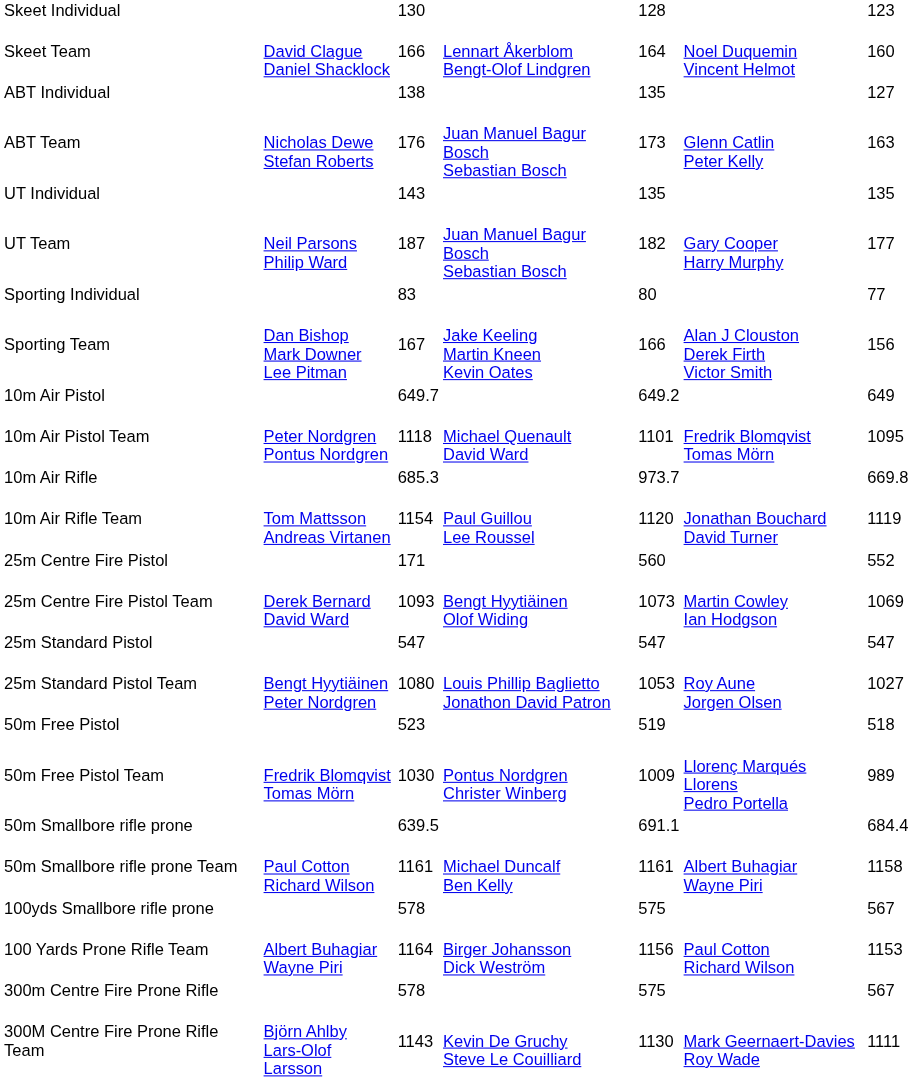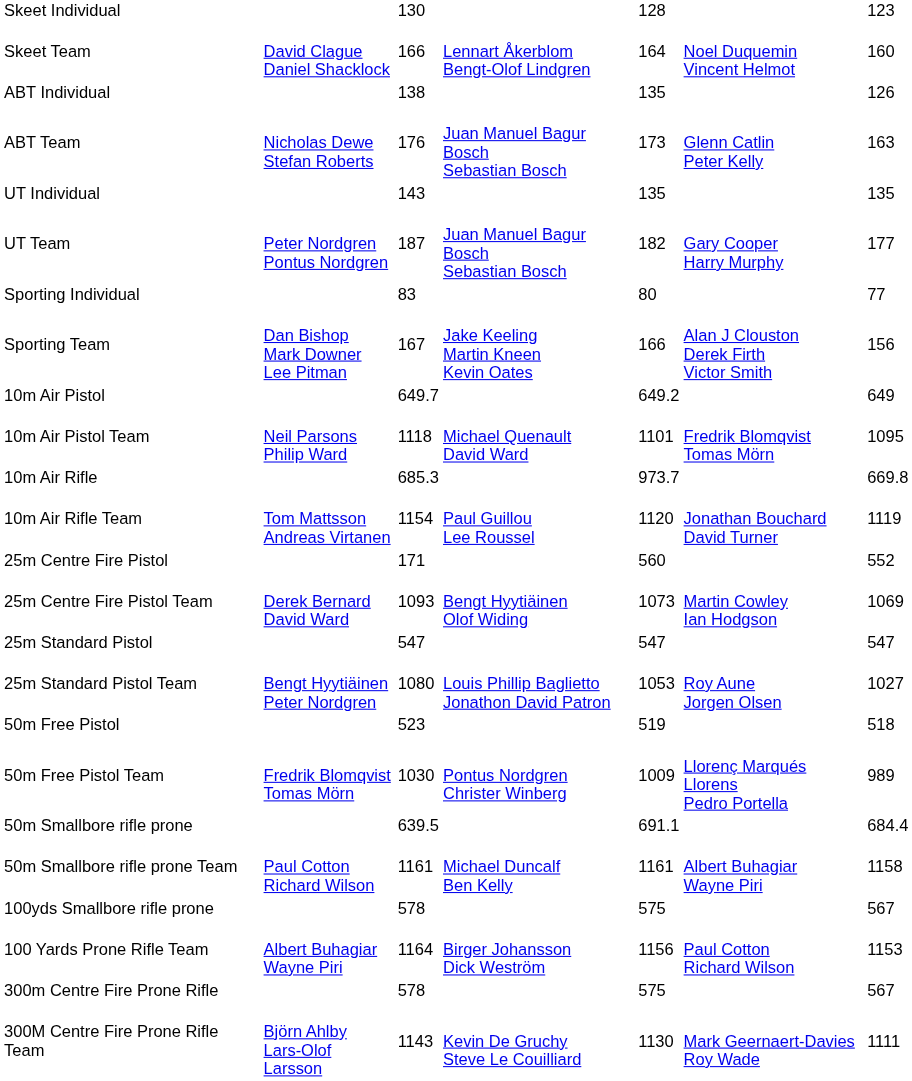 <table>
 <tr>
 <td>Skeet Individual</td>
 <td></td>
 <td>130</td>
 <td></td>
 <td>128</td>
 <td></td>
 <td>123</td>
 </tr>
 <tr>
 <td>Skeet Team</td>
 <td><br><a href='#'>David Clague</a><br><a href='#'>Daniel Shacklock</a></td>
 <td>166</td>
 <td><br><a href='#'>Lennart Åkerblom</a><br><a href='#'>Bengt-Olof Lindgren</a></td>
 <td>164</td>
 <td><br><a href='#'>Noel Duquemin</a><br><a href='#'>Vincent Helmot</a></td>
 <td>160</td>
 </tr>
 <tr>
 <td>ABT Individual</td>
 <td></td>
 <td>138</td>
 <td></td>
 <td>135</td>
 <td></td>
-<td>127</td>
+<td>126</td>
 </tr>
 <tr>
 <td>ABT Team</td>
 <td><br><a href='#'>Nicholas Dewe</a><br><a href='#'>Stefan Roberts</a></td>
 <td>176</td>
 <td><br><a href='#'>Juan Manuel Bagur Bosch</a><br><a href='#'>Sebastian Bosch</a></td>
 <td>173</td>
 <td><br><a href='#'>Glenn Catlin</a><br><a href='#'>Peter Kelly</a></td>
 <td>163</td>
 </tr>
 <tr>
 <td>UT Individual</td>
 <td></td>
 <td>143</td>
 <td></td>
 <td>135</td>
 <td></td>
 <td>135</td>
 </tr>
 <tr>
 <td>UT Team</td>
-<td><br><a href='#'>Neil Parsons</a><br><a href='#'>Philip Ward</a></td>
+<td><br><a href='#'>Peter Nordgren</a><br><a href='#'>Pontus Nordgren</a></td>
 <td>187</td>
 <td><br><a href='#'>Juan Manuel Bagur Bosch</a><br><a href='#'>Sebastian Bosch</a></td>
 <td>182</td>
 <td><br><a href='#'>Gary Cooper</a><br><a href='#'>Harry Murphy</a></td>
 <td>177</td>
 </tr>
 <tr>
 <td>Sporting Individual</td>
 <td></td>
 <td>83</td>
 <td></td>
 <td>80</td>
 <td><br></td>
 <td>77</td>
 </tr>
 <tr>
 <td>Sporting Team</td>
 <td><br><a href='#'>Dan Bishop</a><br><a href='#'>Mark Downer</a><br><a href='#'>Lee Pitman</a></td>
 <td>167</td>
 <td><br><a href='#'>Jake Keeling</a><br><a href='#'>Martin Kneen</a><br><a href='#'>Kevin Oates</a></td>
 <td>166</td>
 <td><br><a href='#'>Alan J Clouston</a><br><a href='#'>Derek Firth</a><br><a href='#'>Victor Smith</a></td>
 <td>156</td>
 </tr>
 <tr>
 <td>10m Air Pistol</td>
 <td></td>
 <td>649.7</td>
 <td></td>
 <td>649.2</td>
 <td></td>
 <td>649</td>
 </tr>
 <tr>
 <td>10m Air Pistol Team</td>
-<td><br><a href='#'>Peter Nordgren</a><br><a href='#'>Pontus Nordgren</a></td>
+<td><br><a href='#'>Neil Parsons</a><br><a href='#'>Philip Ward</a></td>
 <td>1118</td>
 <td><br><a href='#'>Michael Quenault</a><br><a href='#'>David Ward</a></td>
 <td>1101</td>
 <td><br><a href='#'>Fredrik Blomqvist</a><br><a href='#'>Tomas Mörn</a></td>
 <td>1095</td>
 </tr>
 <tr>
 <td>10m Air Rifle</td>
 <td></td>
 <td>685.3</td>
 <td></td>
 <td>973.7</td>
 <td></td>
 <td>669.8</td>
 </tr>
 <tr>
 <td>10m Air Rifle Team</td>
 <td><br><a href='#'>Tom Mattsson</a><br><a href='#'>Andreas Virtanen</a></td>
 <td>1154</td>
 <td><br><a href='#'>Paul Guillou</a><br><a href='#'>Lee Roussel</a></td>
 <td>1120</td>
 <td><br><a href='#'>Jonathan Bouchard</a><br><a href='#'>David Turner</a></td>
 <td>1119</td>
 </tr>
 <tr>
 <td>25m Centre Fire Pistol</td>
 <td></td>
 <td>171</td>
 <td></td>
 <td>560</td>
 <td></td>
 <td>552</td>
 </tr>
 <tr>
 <td>25m Centre Fire Pistol Team</td>
 <td><br><a href='#'>Derek Bernard</a><br><a href='#'>David Ward</a></td>
 <td>1093</td>
 <td><br><a href='#'>Bengt Hyytiäinen</a><br><a href='#'>Olof Widing</a></td>
 <td>1073</td>
 <td><br><a href='#'>Martin Cowley</a><br><a href='#'>Ian Hodgson</a></td>
 <td>1069</td>
 </tr>
 <tr>
 <td>25m Standard Pistol</td>
 <td></td>
 <td>547</td>
 <td></td>
 <td>547</td>
 <td></td>
 <td>547</td>
 </tr>
 <tr>
 <td>25m Standard Pistol Team</td>
 <td><br><a href='#'>Bengt Hyytiäinen</a><br><a href='#'>Peter Nordgren</a></td>
 <td>1080</td>
 <td><br><a href='#'>Louis Phillip Baglietto</a><br><a href='#'>Jonathon David Patron</a></td>
 <td>1053</td>
 <td><br><a href='#'>Roy Aune</a><br><a href='#'>Jorgen Olsen</a></td>
 <td>1027</td>
 </tr>
 <tr>
 <td>50m Free Pistol</td>
 <td></td>
 <td>523</td>
 <td></td>
 <td>519</td>
 <td></td>
 <td>518</td>
 </tr>
 <tr>
 <td>50m Free Pistol Team</td>
 <td><br><a href='#'>Fredrik Blomqvist</a><br><a href='#'>Tomas Mörn</a></td>
 <td>1030</td>
 <td><br><a href='#'>Pontus Nordgren</a><br><a href='#'>Christer Winberg</a></td>
 <td>1009</td>
 <td><br><a href='#'>Llorenç Marqués Llorens</a><br><a href='#'>Pedro Portella</a></td>
 <td>989</td>
 </tr>
 <tr>
 <td>50m Smallbore rifle prone</td>
 <td></td>
 <td>639.5</td>
 <td></td>
 <td>691.1</td>
 <td></td>
 <td>684.4</td>
 </tr>
 <tr>
 <td>50m Smallbore rifle prone Team</td>
 <td><br><a href='#'>Paul Cotton</a><br><a href='#'>Richard Wilson</a></td>
 <td>1161</td>
 <td><br><a href='#'>Michael Duncalf</a><br><a href='#'>Ben Kelly</a></td>
 <td>1161</td>
 <td><br><a href='#'>Albert Buhagiar</a><br><a href='#'>Wayne Piri</a></td>
 <td>1158</td>
 </tr>
 <tr>
 <td>100yds Smallbore rifle prone</td>
 <td></td>
 <td>578</td>
 <td></td>
 <td>575</td>
 <td></td>
 <td>567</td>
 </tr>
 <tr>
 <td>100 Yards Prone Rifle Team</td>
 <td><br><a href='#'>Albert Buhagiar</a><br><a href='#'>Wayne Piri</a></td>
 <td>1164</td>
 <td><br><a href='#'>Birger Johansson</a><br><a href='#'>Dick Weström</a></td>
 <td>1156</td>
 <td><br><a href='#'>Paul Cotton</a><br><a href='#'>Richard Wilson</a></td>
 <td>1153</td>
 </tr>
 <tr>
 <td>300m Centre Fire Prone Rifle</td>
 <td></td>
 <td>578</td>
 <td></td>
 <td>575</td>
 <td></td>
 <td>567</td>
 </tr>
 <tr>
 <td>300M Centre Fire Prone Rifle Team</td>
 <td><br><a href='#'>Björn Ahlby</a><br><a href='#'>Lars-Olof Larsson</a></td>
 <td>1143</td>
 <td><br><a href='#'>Kevin De Gruchy</a><br><a href='#'>Steve Le Couilliard</a></td>
 <td>1130</td>
 <td><br><a href='#'>Mark Geernaert-Davies</a><br><a href='#'>Roy Wade</a></td>
 <td>1111</td>
 </tr>
 </table>
